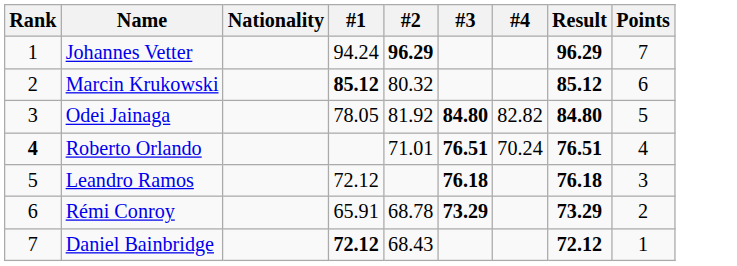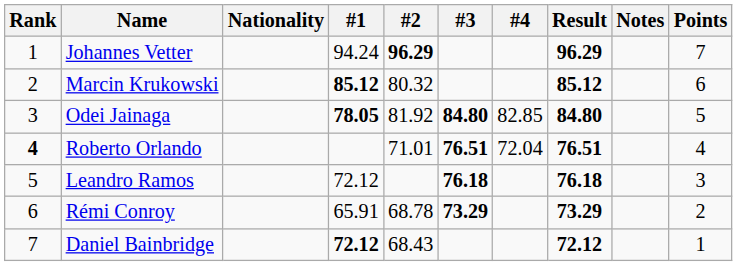 <table class="wikitable sortable" style="text-align:center;">
 <tr>
 <th>Rank</th>
 <th>Name</th>
 <th>Nationality</th>
 <th>#1</th>
 <th>#2</th>
 <th>#3</th>
 <th>#4</th>
 <th>Result</th>
+<th>Notes</th>
 <th>Points</th>
 </tr>
 <tr>
 <td>1</td>
 <td align=left><a href='#'>Johannes Vetter</a></td>
 <td align=left></td>
 <td>94.24</td>
 <td><strong>96.29</strong></td>
 <td></td>
 <td></td>
 <td><strong>96.29</strong></td>
+<td></td>
 <td>7</td>
 </tr>
 <tr>
 <td>2</td>
 <td align=left><a href='#'>Marcin Krukowski</a></td>
 <td align=left></td>
 <td><strong>85.12</strong></td>
 <td>80.32</td>
 <td></td>
 <td></td>
 <td><strong>85.12</strong></td>
+<td></td>
 <td>6</td>
 </tr>
 <tr>
 <td>3</td>
 <td align=left><a href='#'>Odei Jainaga</a></td>
 <td align=left></td>
-<td>78.05</td>
+<td><strong>78.05</strong></td>
 <td>81.92</td>
 <td><strong>84.80</strong></td>
-<td>82.82</td>
+<td>82.85</td>
 <td><strong>84.80</strong></td>
+<td></td>
 <td>5</td>
 </tr>
 <tr>
 <td><strong>4</strong></td>
 <td align=left><a href='#'>Roberto Orlando</a></td>
 <td align=left></td>
 <td></td>
 <td>71.01</td>
 <td><strong>76.51</strong></td>
-<td>70.24</td>
+<td>72.04</td>
 <td><strong>76.51</strong></td>
+<td></td>
 <td>4</td>
 </tr>
 <tr>
 <td>5</td>
 <td align=left><a href='#'>Leandro Ramos</a></td>
 <td align=left></td>
 <td>72.12</td>
 <td></td>
 <td><strong>76.18</strong></td>
 <td></td>
 <td><strong>76.18</strong></td>
+<td></td>
 <td>3</td>
 </tr>
 <tr>
 <td>6</td>
 <td align=left><a href='#'>Rémi Conroy</a></td>
 <td align=left></td>
 <td>65.91</td>
 <td>68.78</td>
 <td><strong>73.29</strong></td>
 <td></td>
 <td><strong>73.29</strong></td>
+<td></td>
 <td>2</td>
 </tr>
 <tr>
 <td>7</td>
 <td align=left><a href='#'>Daniel Bainbridge</a></td>
 <td align=left></td>
 <td><strong>72.12</strong></td>
 <td>68.43</td>
 <td></td>
 <td></td>
 <td><strong>72.12</strong></td>
+<td></td>
 <td>1</td>
 </tr>
 </table>
